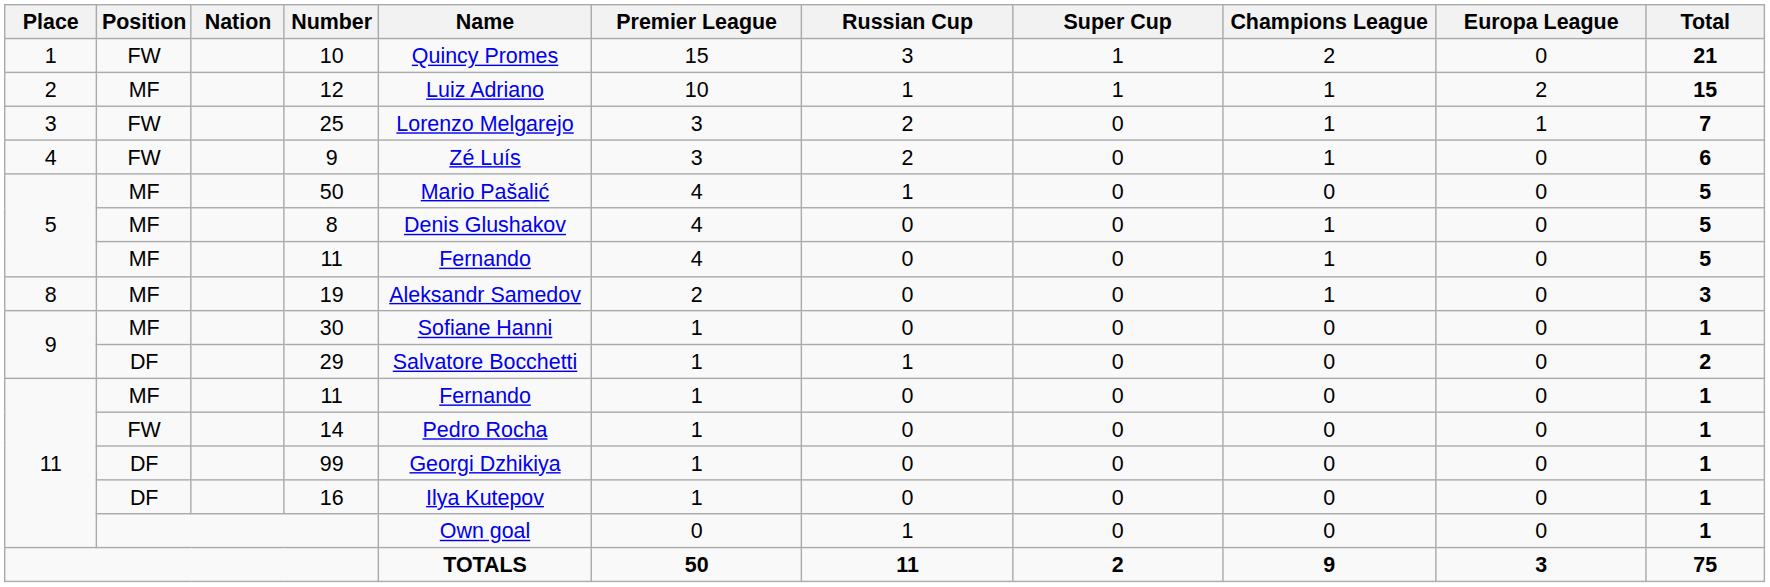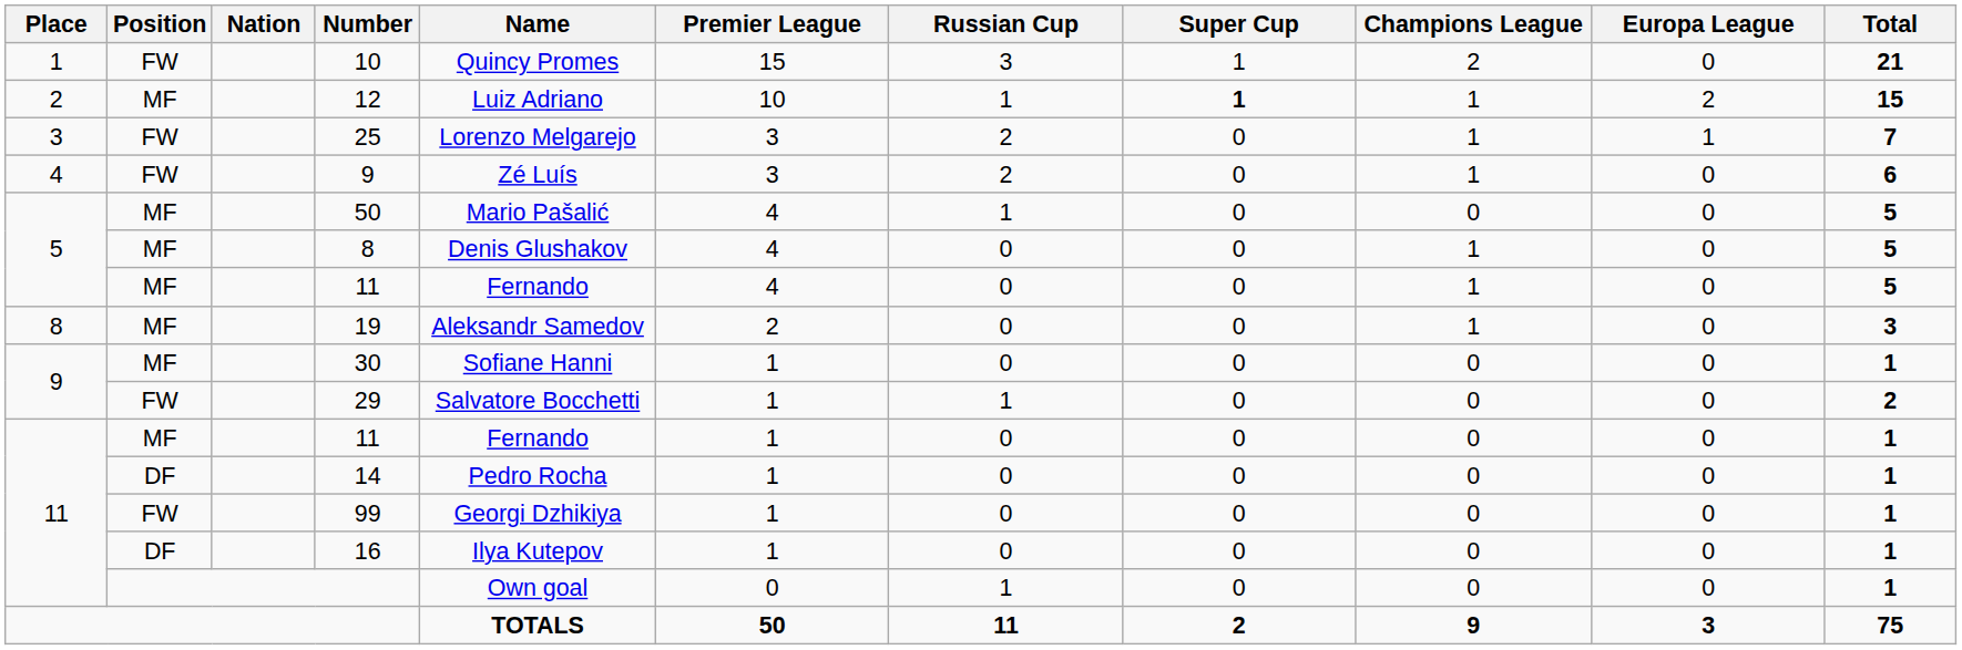 <table class="wikitable" style="font-size: 95%; text-align: center;">
 <tr>
 <th width=60>Place</th>
 <th width=60>Position</th>
 <th width=60>Nation</th>
 <th width=60>Number</th>
 <th width=150>Name</th>
 <th width=150>Premier League</th>
 <th width=150>Russian Cup</th>
 <th width=150>Super Cup</th>
 <th width=150>Champions League</th>
 <th width=150>Europa League</th>
 <th width=80>Total</th>
 </tr>
 <tr>
 <td>1</td>
 <td>FW</td>
 <td></td>
 <td>10</td>
 <td><a href='#'>Quincy Promes</a></td>
 <td>15</td>
 <td>3</td>
 <td>1</td>
 <td>2</td>
 <td>0</td>
 <td><strong>21</strong></td>
 </tr>
 <tr>
 <td>2</td>
 <td>MF</td>
 <td></td>
 <td>12</td>
 <td><a href='#'>Luiz Adriano</a></td>
 <td>10</td>
 <td>1</td>
-<td>1</td>
+<td><strong>1</strong></td>
 <td>1</td>
 <td>2</td>
 <td><strong>15</strong></td>
 </tr>
 <tr>
 <td>3</td>
 <td>FW</td>
 <td></td>
 <td>25</td>
 <td><a href='#'>Lorenzo Melgarejo</a></td>
 <td>3</td>
 <td>2</td>
 <td>0</td>
 <td>1</td>
 <td>1</td>
 <td><strong>7</strong></td>
 </tr>
 <tr>
 <td>4</td>
 <td>FW</td>
 <td></td>
 <td>9</td>
 <td><a href='#'>Zé Luís</a></td>
 <td>3</td>
 <td>2</td>
 <td>0</td>
 <td>1</td>
 <td>0</td>
 <td><strong>6</strong></td>
 </tr>
 <tr>
 <td rowspan="3">5</td>
 <td>MF</td>
 <td></td>
 <td>50</td>
 <td><a href='#'>Mario Pašalić</a></td>
 <td>4</td>
 <td>1</td>
 <td>0</td>
 <td>0</td>
 <td>0</td>
 <td><strong>5</strong></td>
 </tr>
 <tr>
 <td>MF</td>
 <td></td>
 <td>8</td>
 <td><a href='#'>Denis Glushakov</a></td>
 <td>4</td>
 <td>0</td>
 <td>0</td>
 <td>1</td>
 <td>0</td>
 <td><strong>5</strong></td>
 </tr>
 <tr>
 <td>MF</td>
 <td></td>
 <td>11</td>
 <td><a href='#'>Fernando</a></td>
 <td>4</td>
 <td>0</td>
 <td>0</td>
 <td>1</td>
 <td>0</td>
 <td><strong>5</strong></td>
 </tr>
 <tr>
 <td>8</td>
 <td>MF</td>
 <td></td>
 <td>19</td>
 <td><a href='#'>Aleksandr Samedov</a></td>
 <td>2</td>
 <td>0</td>
 <td>0</td>
 <td>1</td>
 <td>0</td>
 <td><strong>3</strong></td>
 </tr>
 <tr>
 <td rowspan="2">9</td>
 <td>MF</td>
 <td></td>
 <td>30</td>
 <td><a href='#'>Sofiane Hanni</a></td>
 <td>1</td>
 <td>0</td>
 <td>0</td>
 <td>0</td>
 <td>0</td>
 <td><strong>1</strong></td>
 </tr>
 <tr>
-<td>DF</td>
+<td>FW</td>
 <td></td>
 <td>29</td>
 <td><a href='#'>Salvatore Bocchetti</a></td>
 <td>1</td>
 <td>1</td>
 <td>0</td>
 <td>0</td>
 <td>0</td>
 <td><strong>2</strong></td>
 </tr>
 <tr>
 <td rowspan="5">11</td>
 <td>MF</td>
 <td></td>
 <td>11</td>
 <td><a href='#'>Fernando</a></td>
 <td>1</td>
 <td>0</td>
 <td>0</td>
 <td>0</td>
 <td>0</td>
 <td><strong>1</strong></td>
 </tr>
 <tr>
-<td>FW</td>
+<td>DF</td>
 <td></td>
 <td>14</td>
 <td><a href='#'>Pedro Rocha</a></td>
 <td>1</td>
 <td>0</td>
 <td>0</td>
 <td>0</td>
 <td>0</td>
 <td><strong>1</strong></td>
 </tr>
 <tr>
-<td>DF</td>
+<td>FW</td>
 <td></td>
 <td>99</td>
 <td><a href='#'>Georgi Dzhikiya</a></td>
 <td>1</td>
 <td>0</td>
 <td>0</td>
 <td>0</td>
 <td>0</td>
 <td><strong>1</strong></td>
 </tr>
 <tr>
 <td>DF</td>
 <td></td>
 <td>16</td>
 <td><a href='#'>Ilya Kutepov</a></td>
 <td>1</td>
 <td>0</td>
 <td>0</td>
 <td>0</td>
 <td>0</td>
 <td><strong>1</strong></td>
 </tr>
 <tr>
 <td colspan="3"></td>
 <td><a href='#'>Own goal</a></td>
 <td>0</td>
 <td>1</td>
 <td>0</td>
 <td>0</td>
 <td>0</td>
 <td><strong>1</strong></td>
 </tr>
 <tr>
 <td colspan="4"></td>
 <td><strong>TOTALS</strong></td>
 <td><strong>50</strong></td>
 <td><strong>11</strong></td>
 <td><strong>2</strong></td>
 <td><strong>9</strong></td>
 <td><strong>3</strong></td>
 <td><strong>75</strong></td>
 </tr>
 </table>
